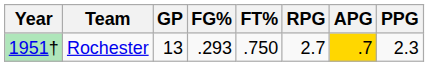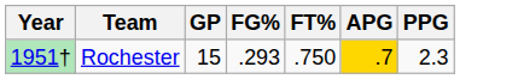 <table class="wikitable sortable" style="font-size:95%; text-align:right;">
 <tr>
 <th>Year</th>
 <th>Team</th>
 <th>GP</th>
 <th>FG%</th>
 <th>FT%</th>
-<th>RPG</th>
 <th>APG</th>
 <th>PPG</th>
 </tr>
 <tr>
 <td style="text-align:left;background:#afe6ba;"><a href='#'>1951</a>†</td>
 <td style="text-align:left;"><a href='#'>Rochester</a></td>
-<td>13</td>
+<td>15</td>
 <td>.293</td>
 <td>.750</td>
-<td>2.7</td>
 <td style="background: gold;">.7</td>
 <td>2.3</td>
 </tr>
 </table>
